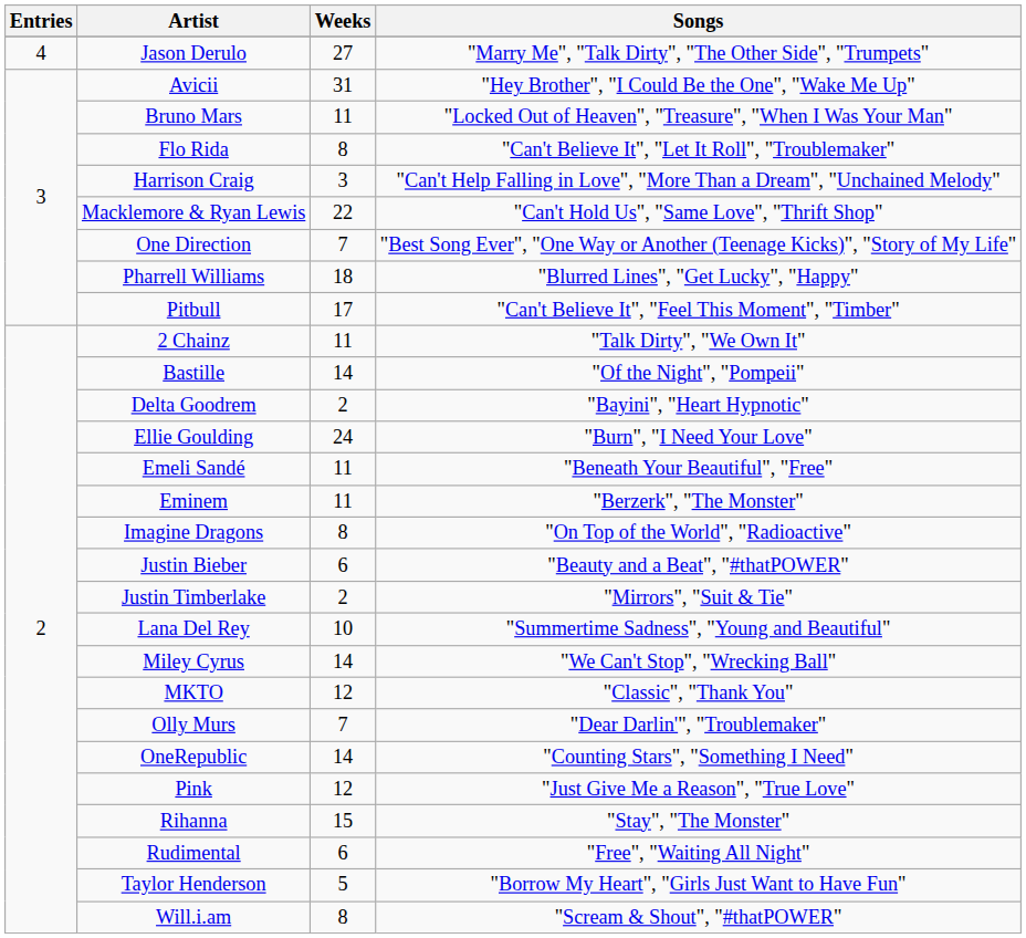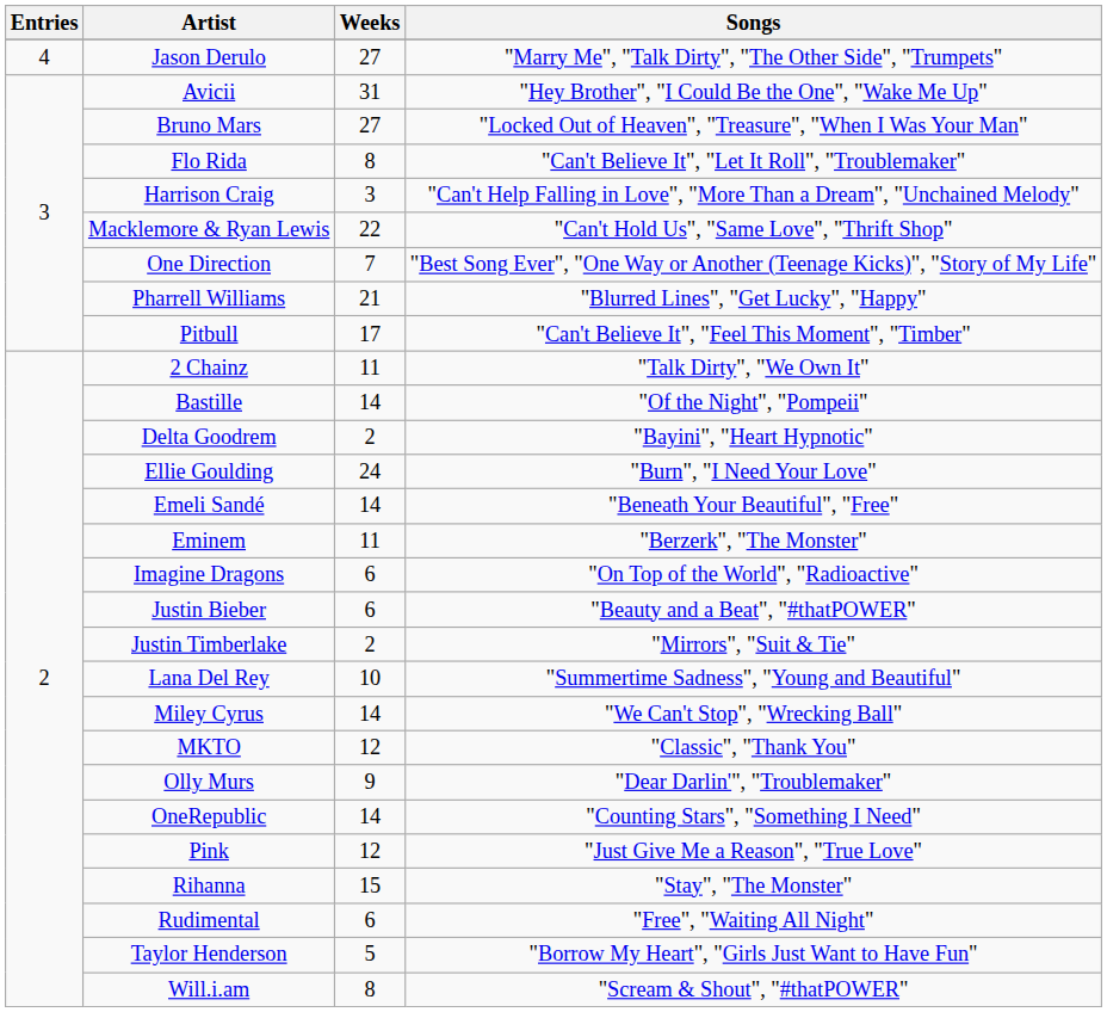 <table class="wikitable sortable" style="text-align: center;">
 <tr>
 <th>Entries</th>
 <th>Artist</th>
 <th>Weeks</th>
 <th>Songs</th>
 </tr>
 <tr>
 </tr>
 <tr>
 <td rowspan="1" style="text-align:center">4</td>
 <td><a href='#'>Jason Derulo</a></td>
 <td>27</td>
 <td>"<a href='#'>Marry Me</a>", "<a href='#'>Talk Dirty</a>", "<a href='#'>The Other Side</a>", "<a href='#'>Trumpets</a>"</td>
 </tr>
 <tr>
 <td rowspan="8" style="text-align:center">3</td>
 <td><a href='#'>Avicii</a></td>
 <td>31</td>
 <td>"<a href='#'>Hey Brother</a>", "<a href='#'>I Could Be the One</a>", "<a href='#'>Wake Me Up</a>"</td>
 </tr>
 <tr>
 <td><a href='#'>Bruno Mars</a></td>
-<td>11</td>
+<td>27</td>
 <td>"<a href='#'>Locked Out of Heaven</a>", "<a href='#'>Treasure</a>", "<a href='#'>When I Was Your Man</a>"</td>
 </tr>
 <tr>
 <td><a href='#'>Flo Rida</a></td>
 <td>8</td>
 <td>"<a href='#'>Can't Believe It</a>", "<a href='#'>Let It Roll</a>", "<a href='#'>Troublemaker</a>"</td>
 </tr>
 <tr>
 <td><a href='#'>Harrison Craig</a></td>
 <td>3</td>
 <td>"<a href='#'>Can't Help Falling in Love</a>", "<a href='#'>More Than a Dream</a>", "<a href='#'>Unchained Melody</a>"</td>
 </tr>
 <tr>
 <td><a href='#'>Macklemore & Ryan Lewis</a></td>
 <td>22</td>
 <td>"<a href='#'>Can't Hold Us</a>", "<a href='#'>Same Love</a>", "<a href='#'>Thrift Shop</a>"</td>
 </tr>
 <tr>
 <td><a href='#'>One Direction</a></td>
 <td>7</td>
 <td>"<a href='#'>Best Song Ever</a>", "<a href='#'>One Way or Another (Teenage Kicks)</a>", "<a href='#'>Story of My Life</a>"</td>
 </tr>
 <tr>
 <td><a href='#'>Pharrell Williams</a></td>
-<td>18</td>
+<td>21</td>
 <td>"<a href='#'>Blurred Lines</a>", "<a href='#'>Get Lucky</a>", "<a href='#'>Happy</a>"</td>
 </tr>
 <tr>
 <td><a href='#'>Pitbull</a></td>
 <td>17</td>
 <td>"<a href='#'>Can't Believe It</a>", "<a href='#'>Feel This Moment</a>", "<a href='#'>Timber</a>"</td>
 </tr>
 <tr>
 <td rowspan="19" style="text-align:center">2</td>
 <td><a href='#'>2 Chainz</a></td>
 <td>11</td>
 <td>"<a href='#'>Talk Dirty</a>", "<a href='#'>We Own It</a>"</td>
 </tr>
 <tr>
 <td><a href='#'>Bastille</a></td>
 <td>14</td>
 <td>"<a href='#'>Of the Night</a>", "<a href='#'>Pompeii</a>"</td>
 </tr>
 <tr>
 <td><a href='#'>Delta Goodrem</a></td>
 <td>2</td>
 <td>"<a href='#'>Bayini</a>", "<a href='#'>Heart Hypnotic</a>"</td>
 </tr>
 <tr>
 <td><a href='#'>Ellie Goulding</a></td>
 <td>24</td>
 <td>"<a href='#'>Burn</a>", "<a href='#'>I Need Your Love</a>"</td>
 </tr>
 <tr>
 <td><a href='#'>Emeli Sandé</a></td>
-<td>11</td>
+<td>14</td>
 <td>"<a href='#'>Beneath Your Beautiful</a>", "<a href='#'>Free</a>"</td>
 </tr>
 <tr>
 <td><a href='#'>Eminem</a></td>
 <td>11</td>
 <td>"<a href='#'>Berzerk</a>", "<a href='#'>The Monster</a>"</td>
 </tr>
 <tr>
 <td><a href='#'>Imagine Dragons</a></td>
-<td>8</td>
+<td>6</td>
 <td>"<a href='#'>On Top of the World</a>", "<a href='#'>Radioactive</a>"</td>
 </tr>
 <tr>
 <td><a href='#'>Justin Bieber</a></td>
 <td>6</td>
 <td>"<a href='#'>Beauty and a Beat</a>", "<a href='#'>#thatPOWER</a>"</td>
 </tr>
 <tr>
 <td><a href='#'>Justin Timberlake</a></td>
 <td>2</td>
 <td>"<a href='#'>Mirrors</a>", "<a href='#'>Suit & Tie</a>"</td>
 </tr>
 <tr>
 <td><a href='#'>Lana Del Rey</a></td>
 <td>10</td>
 <td>"<a href='#'>Summertime Sadness</a>", "<a href='#'>Young and Beautiful</a>"</td>
 </tr>
 <tr>
 <td><a href='#'>Miley Cyrus</a></td>
 <td>14</td>
 <td>"<a href='#'>We Can't Stop</a>", "<a href='#'>Wrecking Ball</a>"</td>
 </tr>
 <tr>
 <td><a href='#'>MKTO</a></td>
 <td>12</td>
 <td>"<a href='#'>Classic</a>", "<a href='#'>Thank You</a>"</td>
 </tr>
 <tr>
 <td><a href='#'>Olly Murs</a></td>
-<td>7</td>
+<td>9</td>
 <td>"<a href='#'>Dear Darlin'</a>", "<a href='#'>Troublemaker</a>"</td>
 </tr>
 <tr>
 <td><a href='#'>OneRepublic</a></td>
 <td>14</td>
 <td>"<a href='#'>Counting Stars</a>", "<a href='#'>Something I Need</a>"</td>
 </tr>
 <tr>
 <td><a href='#'>Pink</a></td>
 <td>12</td>
 <td>"<a href='#'>Just Give Me a Reason</a>", "<a href='#'>True Love</a>"</td>
 </tr>
 <tr>
 <td><a href='#'>Rihanna</a></td>
 <td>15</td>
 <td>"<a href='#'>Stay</a>", "<a href='#'>The Monster</a>"</td>
 </tr>
 <tr>
 <td><a href='#'>Rudimental</a></td>
 <td>6</td>
 <td>"<a href='#'>Free</a>", "<a href='#'>Waiting All Night</a>"</td>
 </tr>
 <tr>
 <td><a href='#'>Taylor Henderson</a></td>
 <td>5</td>
 <td>"<a href='#'>Borrow My Heart</a>", "<a href='#'>Girls Just Want to Have Fun</a>"</td>
 </tr>
 <tr>
 <td><a href='#'>Will.i.am</a></td>
 <td>8</td>
 <td>"<a href='#'>Scream & Shout</a>", "<a href='#'>#thatPOWER</a>"</td>
 </tr>
 </table>
